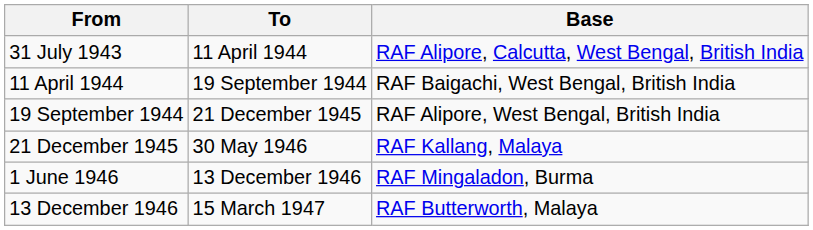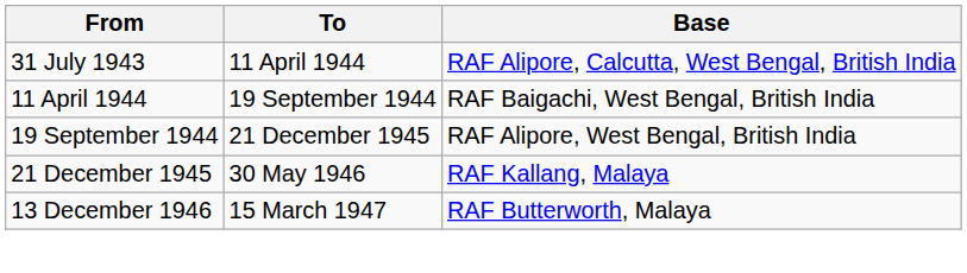 <table class="wikitable">
 <tr>
 <th>From</th>
 <th>To</th>
 <th>Base</th>
 </tr>
 <tr>
 <td>31 July 1943</td>
 <td>11 April 1944</td>
 <td><a href='#'>RAF Alipore</a>, <a href='#'>Calcutta</a>, <a href='#'>West Bengal</a>, <a href='#'>British India</a></td>
 </tr>
 <tr>
 <td>11 April 1944</td>
 <td>19 September 1944</td>
 <td>RAF Baigachi, West Bengal, British India</td>
 </tr>
 <tr>
 <td>19 September 1944</td>
 <td>21 December 1945</td>
 <td>RAF Alipore, West Bengal, British India</td>
 </tr>
 <tr>
 <td>21 December 1945</td>
 <td>30 May 1946</td>
 <td><a href='#'>RAF Kallang</a>, <a href='#'>Malaya</a></td>
 </tr>
 <tr>
-<td>1 June 1946</td>
-<td>13 December 1946</td>
-<td><a href='#'>RAF Mingaladon</a>, Burma</td>
-</tr>
-<tr>
 <td>13 December 1946</td>
 <td>15 March 1947</td>
 <td><a href='#'>RAF Butterworth</a>, Malaya</td>
 </tr>
 </table>
